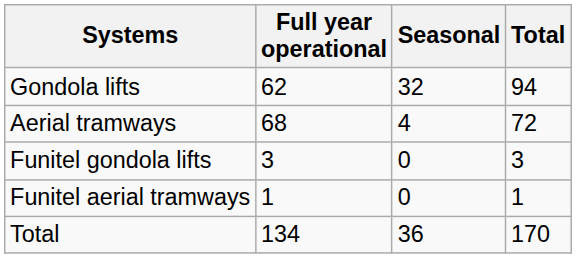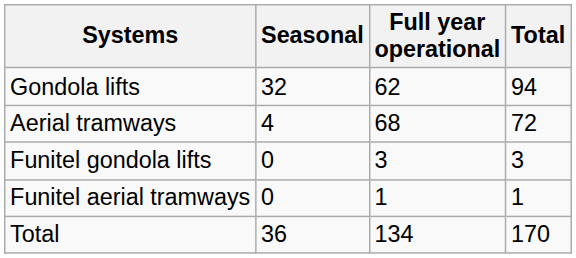 <table class="wikitable">
 <tr>
 <th>Systems</th>
+<th>Seasonal</th>
 <th>Full year<br>operational</th>
-<th>Seasonal</th>
 <th>Total</th>
 </tr>
 <tr>
 <td>Gondola lifts</td>
+<td>32</td>
 <td>62</td>
-<td>32</td>
 <td>94</td>
 </tr>
 <tr>
 <td>Aerial tramways</td>
+<td>4</td>
 <td>68</td>
-<td>4</td>
 <td>72</td>
 </tr>
 <tr>
 <td>Funitel gondola lifts</td>
+<td>0</td>
 <td>3</td>
-<td>0</td>
 <td>3</td>
 </tr>
 <tr>
 <td>Funitel aerial tramways</td>
+<td>0</td>
 <td>1</td>
-<td>0</td>
 <td>1</td>
 </tr>
 <tr>
 <td>Total</td>
+<td>36</td>
 <td>134</td>
-<td>36</td>
 <td>170</td>
 </tr>
 </table>
